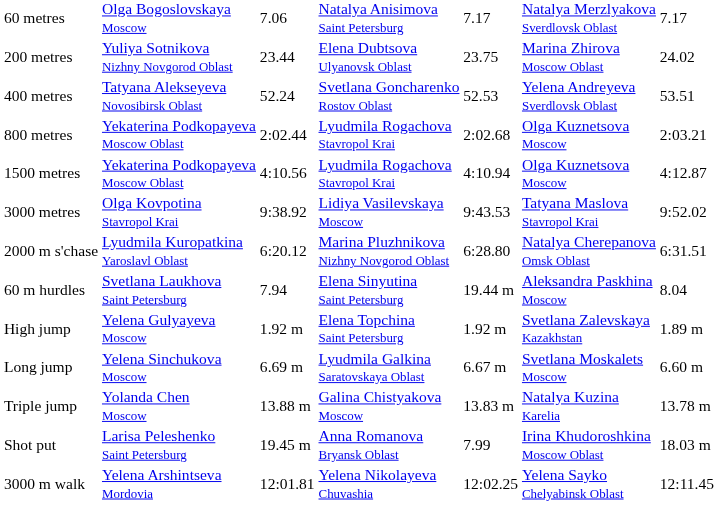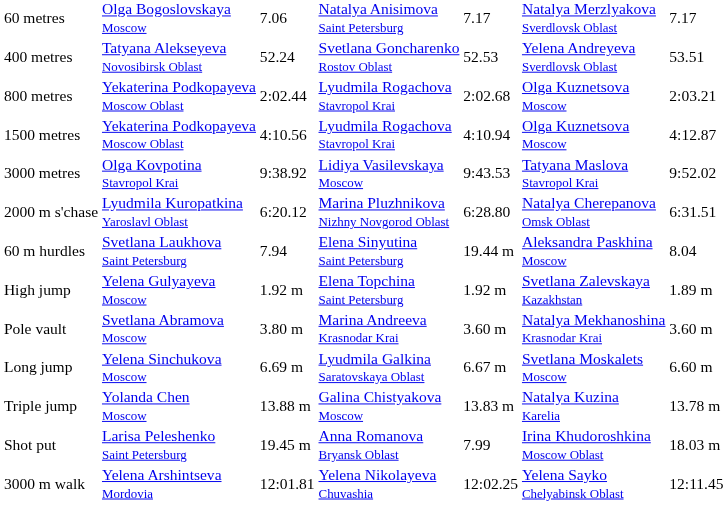 <table>
 <tr>
 <td>60 metres</td>
 <td><a href='#'>Olga Bogoslovskaya</a><br><small><a href='#'>Moscow</a></small></td>
 <td>7.06</td>
 <td><a href='#'>Natalya Anisimova</a><br><small><a href='#'>Saint Petersburg</a></small></td>
 <td>7.17</td>
 <td><a href='#'>Natalya Merzlyakova</a><br><small><a href='#'>Sverdlovsk Oblast</a></small></td>
 <td>7.17</td>
-</tr>
-<tr>
-<td>200 metres</td>
-<td><a href='#'>Yuliya Sotnikova</a><br><small><a href='#'>Nizhny Novgorod Oblast</a></small></td>
-<td>23.44</td>
-<td><a href='#'>Elena Dubtsova</a><br><small><a href='#'>Ulyanovsk Oblast</a></small></td>
-<td>23.75</td>
-<td><a href='#'>Marina Zhirova</a><br><small><a href='#'>Moscow Oblast</a></small></td>
-<td>24.02</td>
 </tr>
 <tr>
 <td>400 metres</td>
 <td><a href='#'>Tatyana Alekseyeva</a><br><small><a href='#'>Novosibirsk Oblast</a></small></td>
 <td>52.24</td>
 <td><a href='#'>Svetlana Goncharenko</a><br><small><a href='#'>Rostov Oblast</a></small></td>
 <td>52.53</td>
 <td><a href='#'>Yelena Andreyeva</a><br><small><a href='#'>Sverdlovsk Oblast</a></small></td>
 <td>53.51</td>
 </tr>
 <tr>
 <td>800 metres</td>
 <td><a href='#'>Yekaterina Podkopayeva</a><br><small><a href='#'>Moscow Oblast</a></small></td>
 <td>2:02.44</td>
 <td><a href='#'>Lyudmila Rogachova</a><br><small><a href='#'>Stavropol Krai</a></small></td>
 <td>2:02.68</td>
 <td><a href='#'>Olga Kuznetsova</a><br><small><a href='#'>Moscow</a></small></td>
 <td>2:03.21</td>
 </tr>
 <tr>
 <td>1500 metres</td>
 <td><a href='#'>Yekaterina Podkopayeva</a><br><small><a href='#'>Moscow Oblast</a></small></td>
 <td>4:10.56</td>
 <td><a href='#'>Lyudmila Rogachova</a><br><small><a href='#'>Stavropol Krai</a></small></td>
 <td>4:10.94</td>
 <td><a href='#'>Olga Kuznetsova</a><br><small><a href='#'>Moscow</a></small></td>
 <td>4:12.87</td>
 </tr>
 <tr>
 <td>3000 metres</td>
 <td><a href='#'>Olga Kovpotina</a><br><small><a href='#'>Stavropol Krai</a></small></td>
 <td>9:38.92</td>
 <td><a href='#'>Lidiya Vasilevskaya</a><br><small><a href='#'>Moscow</a></small></td>
 <td>9:43.53</td>
 <td><a href='#'>Tatyana Maslova</a><br><small><a href='#'>Stavropol Krai</a></small></td>
 <td>9:52.02</td>
 </tr>
 <tr>
 <td>2000 m s'chase</td>
 <td><a href='#'>Lyudmila Kuropatkina</a><br><small><a href='#'>Yaroslavl Oblast</a></small></td>
 <td>6:20.12</td>
 <td><a href='#'>Marina Pluzhnikova</a><br><small><a href='#'>Nizhny Novgorod Oblast</a></small></td>
 <td>6:28.80</td>
 <td><a href='#'>Natalya Cherepanova</a><br><small><a href='#'>Omsk Oblast</a></small></td>
 <td>6:31.51</td>
 </tr>
 <tr>
 <td>60 m hurdles</td>
 <td><a href='#'>Svetlana Laukhova</a><br><small><a href='#'>Saint Petersburg</a></small></td>
 <td>7.94</td>
 <td><a href='#'>Elena Sinyutina</a><br><small><a href='#'>Saint Petersburg</a></small></td>
 <td>19.44 m</td>
 <td><a href='#'>Aleksandra Paskhina</a><br><small><a href='#'>Moscow</a></small></td>
 <td>8.04</td>
 </tr>
 <tr>
 <td>High jump</td>
 <td><a href='#'>Yelena Gulyayeva</a><br><small><a href='#'>Moscow</a></small></td>
 <td>1.92 m</td>
 <td><a href='#'>Elena Topchina</a><br><small><a href='#'>Saint Petersburg</a></small></td>
 <td>1.92 m</td>
 <td><a href='#'>Svetlana Zalevskaya</a><br><small><a href='#'>Kazakhstan</a></small></td>
 <td>1.89 m</td>
 </tr>
 <tr>
+<td>Pole vault</td>
+<td><a href='#'>Svetlana Abramova</a><br><small><a href='#'>Moscow</a></small></td>
+<td>3.80 m</td>
+<td><a href='#'>Marina Andreeva</a><br><small><a href='#'>Krasnodar Krai</a></small></td>
+<td>3.60 m</td>
+<td><a href='#'>Natalya Mekhanoshina</a><br><small><a href='#'>Krasnodar Krai</a></small></td>
+<td>3.60 m</td>
+</tr>
+<tr>
 <td>Long jump</td>
 <td><a href='#'>Yelena Sinchukova</a><br><small><a href='#'>Moscow</a></small></td>
 <td>6.69 m</td>
 <td><a href='#'>Lyudmila Galkina</a><br><small><a href='#'>Saratovskaya Oblast</a></small></td>
 <td>6.67 m</td>
 <td><a href='#'>Svetlana Moskalets</a><br><small><a href='#'>Moscow</a></small></td>
 <td>6.60 m</td>
 </tr>
 <tr>
 <td>Triple jump</td>
 <td><a href='#'>Yolanda Chen</a><br><small><a href='#'>Moscow</a></small></td>
 <td>13.88 m</td>
 <td><a href='#'>Galina Chistyakova</a><br><small><a href='#'>Moscow</a></small></td>
 <td>13.83 m</td>
 <td><a href='#'>Natalya Kuzina</a><br><small><a href='#'>Karelia</a></small></td>
 <td>13.78 m</td>
 </tr>
 <tr>
 <td>Shot put</td>
 <td><a href='#'>Larisa Peleshenko</a><br><small><a href='#'>Saint Petersburg</a></small></td>
 <td>19.45 m</td>
 <td><a href='#'>Anna Romanova</a><br><small><a href='#'>Bryansk Oblast</a></small></td>
 <td>7.99</td>
 <td><a href='#'>Irina Khudoroshkina</a><br><small><a href='#'>Moscow Oblast</a></small></td>
 <td>18.03 m</td>
 </tr>
 <tr>
 <td>3000 m walk</td>
 <td><a href='#'>Yelena Arshintseva</a><br><small><a href='#'>Mordovia</a></small></td>
 <td>12:01.81</td>
 <td><a href='#'>Yelena Nikolayeva</a><br><small><a href='#'>Chuvashia</a></small></td>
 <td>12:02.25</td>
 <td><a href='#'>Yelena Sayko</a><br><small><a href='#'>Chelyabinsk Oblast</a></small></td>
 <td>12:11.45</td>
 </tr>
 </table>
